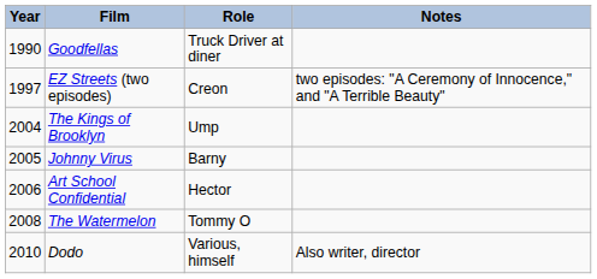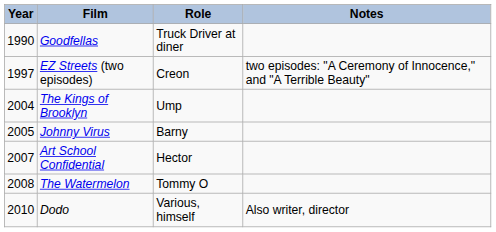 <table class="wikitable" style="font-size: 95%;">
 <tr>
 <th style="background:#B0C4DE;">Year</th>
 <th style="background:#B0C4DE;">Film</th>
 <th style="background:#B0C4DE;">Role</th>
 <th style="background:#B0C4DE;">Notes</th>
 </tr>
 <tr>
 <td rowspan="1">1990</td>
 <td><em><a href='#'>Goodfellas</a></em></td>
 <td>Truck Driver at diner</td>
 <td></td>
 </tr>
 <tr>
 <td rowspan="1">1997</td>
 <td><em><a href='#'>EZ Streets</a></em> (two episodes)</td>
 <td>Creon</td>
 <td>two episodes: "A Ceremony of Innocence," and "A Terrible Beauty"</td>
 </tr>
 <tr>
 <td rowspan="1">2004</td>
 <td><em><a href='#'>The Kings of Brooklyn</a></em></td>
 <td>Ump</td>
 <td></td>
 </tr>
 <tr>
 <td rowspan="1">2005</td>
 <td><em><a href='#'>Johnny Virus</a></em></td>
 <td>Barny</td>
 <td></td>
 </tr>
 <tr>
-<td rowspan="1">2006</td>
+<td rowspan="1">2007</td>
 <td><em><a href='#'>Art School Confidential</a></em></td>
 <td>Hector</td>
 <td></td>
 </tr>
 <tr>
 <td rowspan="1">2008</td>
 <td><em><a href='#'>The Watermelon</a></em></td>
 <td>Tommy O</td>
 <td></td>
 </tr>
 <tr>
 <td rowspan="1">2010</td>
 <td><em>Dodo</em></td>
 <td>Various, himself</td>
 <td>Also writer, director</td>
 </tr>
 </table>
